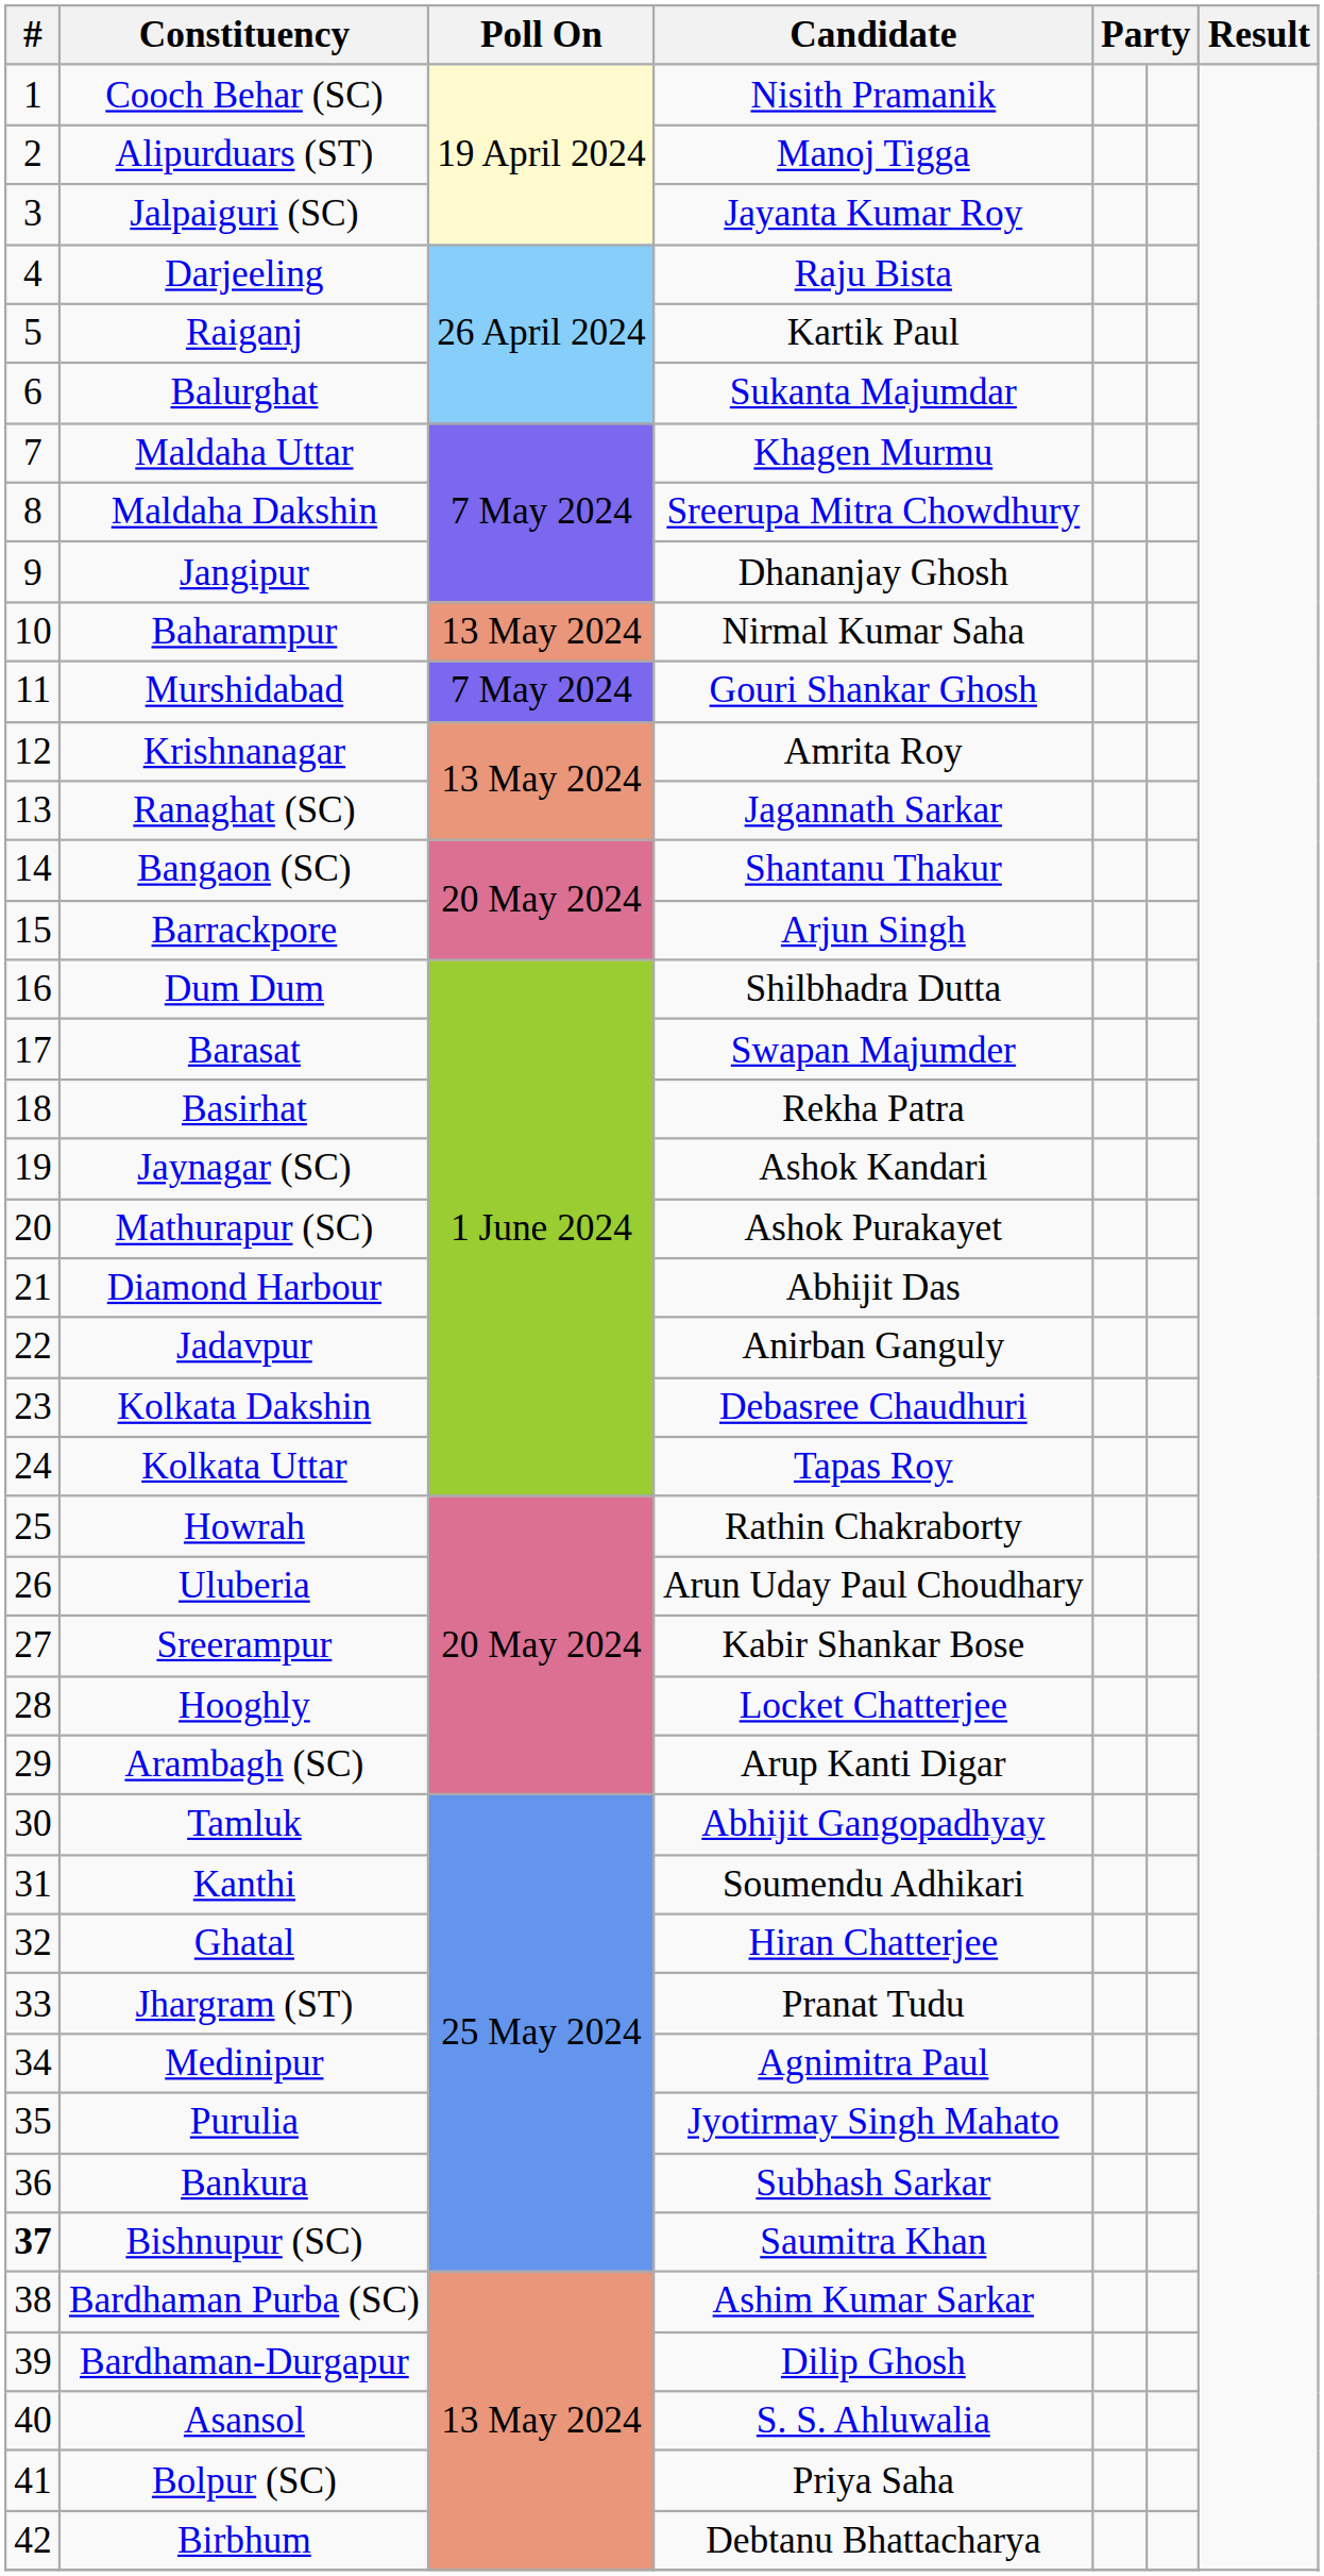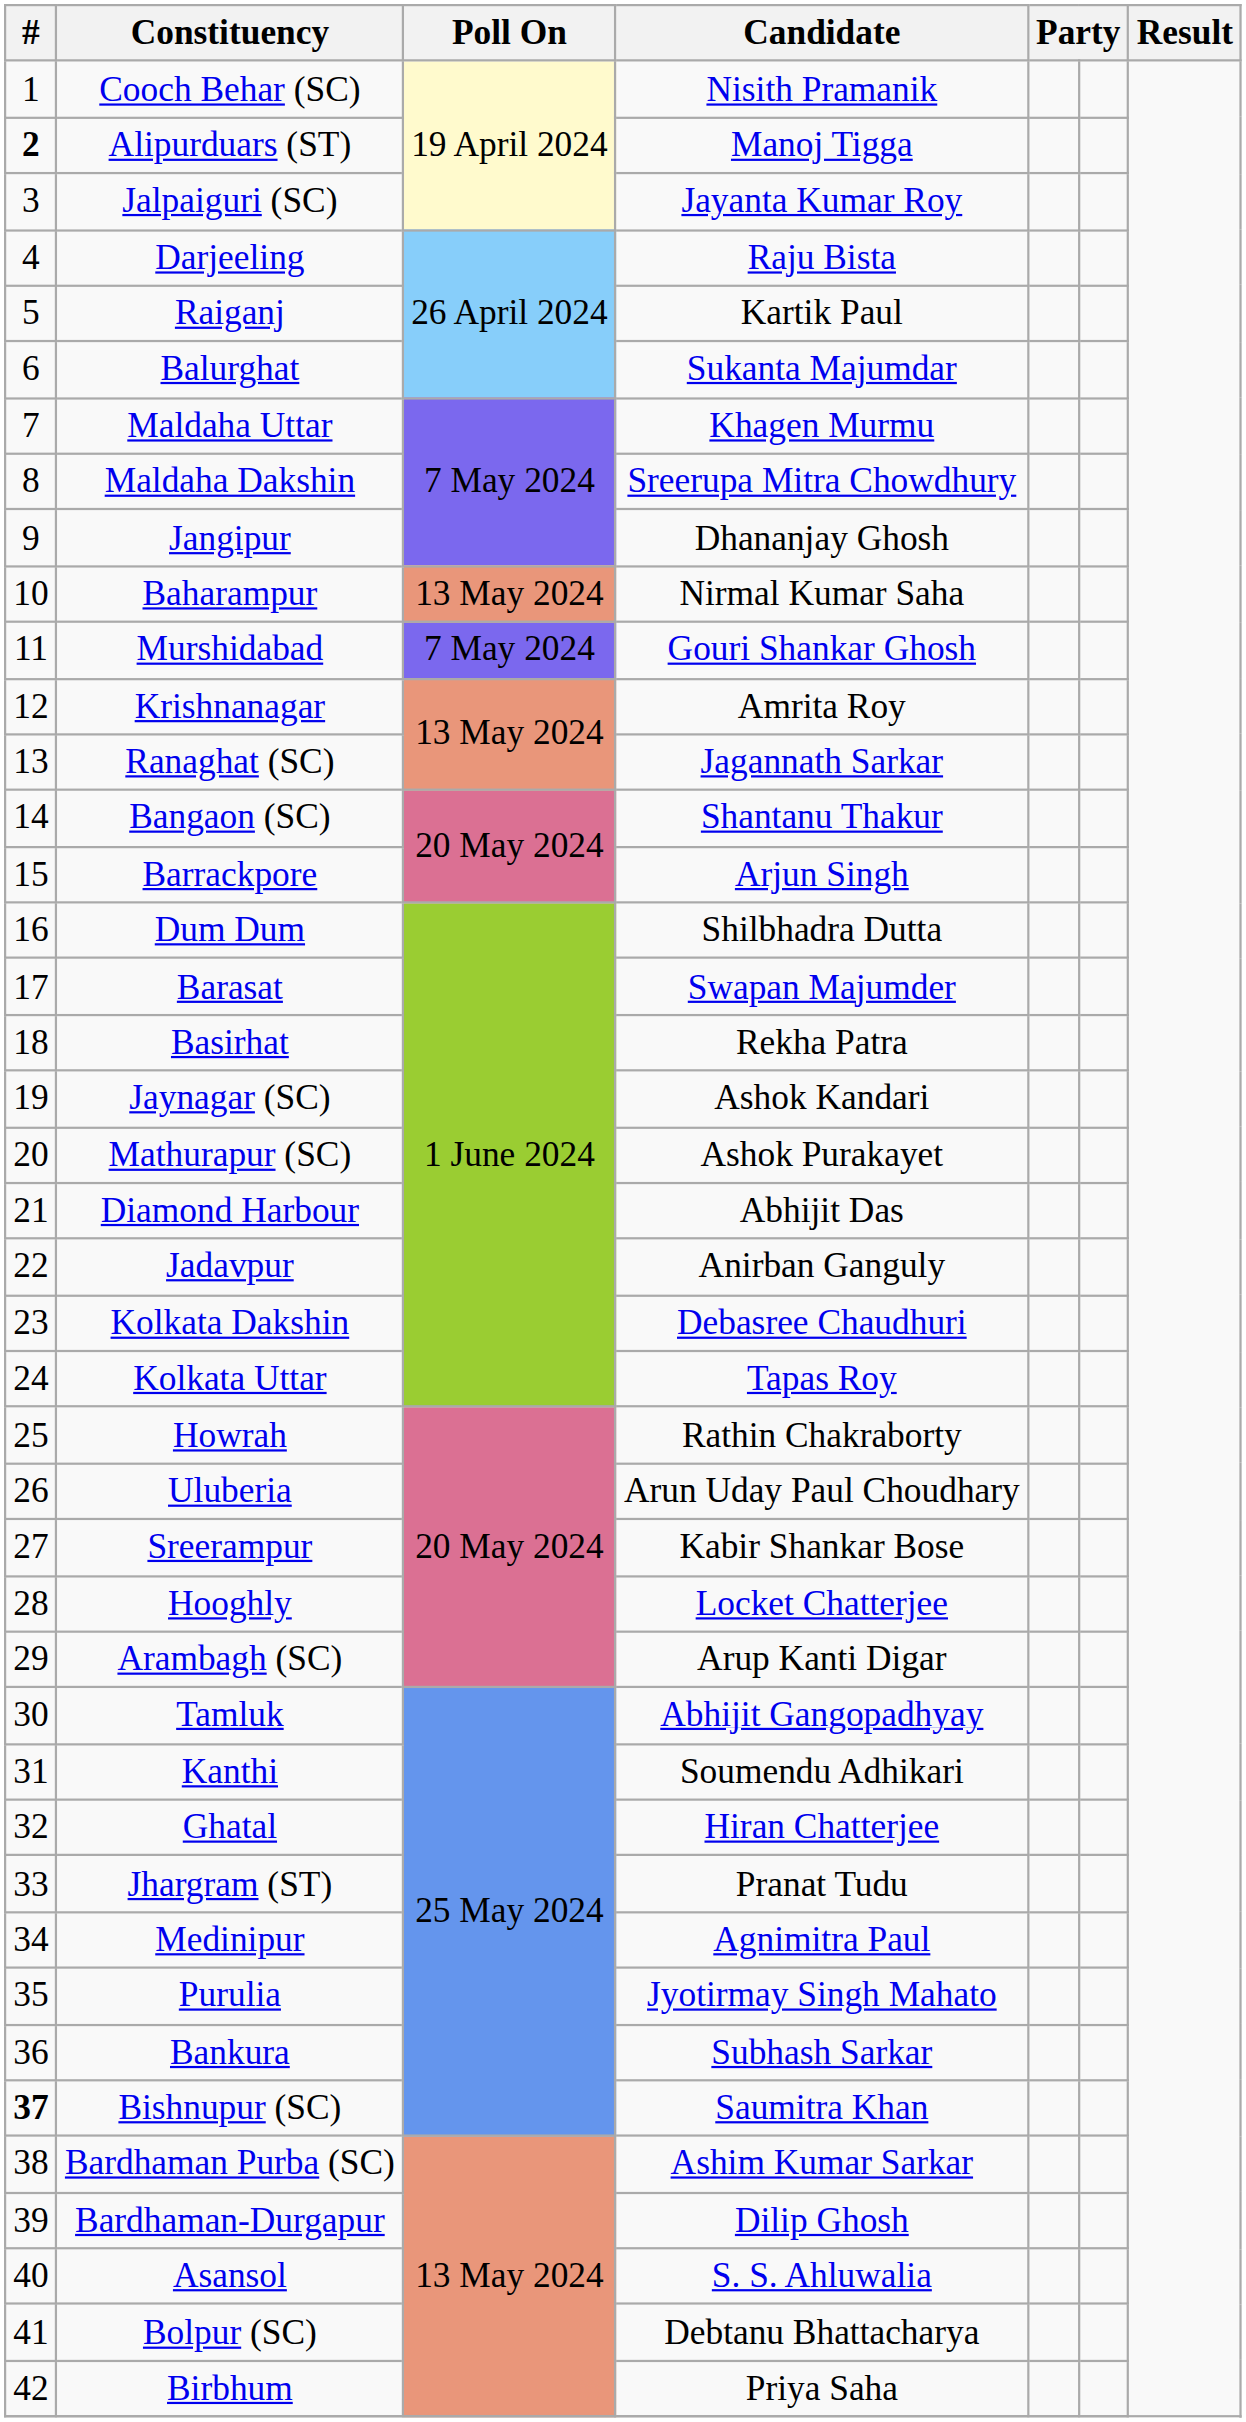 <table class="wikitable sortable" style="text-align:center;">
 <tr>
 <th>#</th>
 <th>Constituency</th>
 <th>Poll On</th>
 <th>Candidate</th>
 <th colspan="2">Party</th>
 <th>Result</th>
 </tr>
 <tr>
 <td>1</td>
 <td><a href='#'>Cooch Behar</a> (SC)</td>
 <td rowspan="3" bgcolor=#FFFACD>19 April 2024</td>
 <td><a href='#'>Nisith Pramanik</a></td>
 <td></td>
 <td></td>
 </tr>
 <tr>
-<td>2</td>
+<td><strong>2</strong></td>
 <td><a href='#'>Alipurduars</a> (ST)</td>
 <td><a href='#'>Manoj Tigga</a></td>
 <td></td>
 <td></td>
 </tr>
 <tr>
 <td>3</td>
 <td><a href='#'>Jalpaiguri</a> (SC)</td>
 <td><a href='#'>Jayanta Kumar Roy</a></td>
 <td></td>
 <td></td>
 </tr>
 <tr>
 <td>4</td>
 <td><a href='#'>Darjeeling</a></td>
 <td rowspan="3" bgcolor=#87CEFA>26 April 2024</td>
 <td><a href='#'>Raju Bista</a></td>
 <td></td>
 <td></td>
 </tr>
 <tr>
 <td>5</td>
 <td><a href='#'>Raiganj</a></td>
 <td>Kartik Paul</td>
 <td></td>
 <td></td>
 </tr>
 <tr>
 <td>6</td>
 <td><a href='#'>Balurghat</a></td>
 <td><a href='#'>Sukanta Majumdar</a></td>
 <td></td>
 <td></td>
 </tr>
 <tr>
 <td>7</td>
 <td><a href='#'>Maldaha Uttar</a></td>
 <td rowspan="3" bgcolor=#7B68EE>7 May 2024</td>
 <td><a href='#'>Khagen Murmu</a></td>
 <td></td>
 <td></td>
 </tr>
 <tr>
 <td>8</td>
 <td><a href='#'>Maldaha Dakshin</a></td>
 <td><a href='#'>Sreerupa Mitra Chowdhury</a></td>
 <td></td>
 <td></td>
 </tr>
 <tr>
 <td>9</td>
 <td><a href='#'>Jangipur</a></td>
 <td>Dhananjay Ghosh</td>
 <td></td>
 <td></td>
 </tr>
 <tr>
 <td>10</td>
 <td><a href='#'>Baharampur</a></td>
 <td bgcolor=#E9967A>13 May 2024</td>
 <td>Nirmal Kumar Saha</td>
 <td></td>
 <td></td>
 </tr>
 <tr>
 <td>11</td>
 <td><a href='#'>Murshidabad</a></td>
 <td bgcolor=#7B68EE>7 May 2024</td>
 <td><a href='#'>Gouri Shankar Ghosh</a></td>
 <td></td>
 <td></td>
 </tr>
 <tr>
 <td>12</td>
 <td><a href='#'>Krishnanagar</a></td>
 <td rowspan="2" bgcolor=#E9967A>13 May 2024</td>
 <td>Amrita Roy</td>
 <td></td>
 <td></td>
 </tr>
 <tr>
 <td>13</td>
 <td><a href='#'>Ranaghat</a> (SC)</td>
 <td><a href='#'>Jagannath Sarkar</a></td>
 <td></td>
 <td></td>
 </tr>
 <tr>
 <td>14</td>
 <td><a href='#'>Bangaon</a> (SC)</td>
 <td rowspan="2" bgcolor=#DB7093>20 May 2024</td>
 <td><a href='#'>Shantanu Thakur</a></td>
 <td></td>
 <td></td>
 </tr>
 <tr>
 <td>15</td>
 <td><a href='#'>Barrackpore</a></td>
 <td><a href='#'>Arjun Singh</a></td>
 <td></td>
 <td></td>
 </tr>
 <tr>
 <td>16</td>
 <td><a href='#'>Dum Dum</a></td>
 <td rowspan="9" bgcolor=#9ACD32>1 June 2024</td>
 <td>Shilbhadra Dutta</td>
 <td></td>
 <td></td>
 </tr>
 <tr>
 <td>17</td>
 <td><a href='#'>Barasat</a></td>
 <td><a href='#'>Swapan Majumder</a></td>
 <td></td>
 <td></td>
 </tr>
 <tr>
 <td>18</td>
 <td><a href='#'>Basirhat</a></td>
 <td>Rekha Patra</td>
 <td></td>
 <td></td>
 </tr>
 <tr>
 <td>19</td>
 <td><a href='#'>Jaynagar</a> (SC)</td>
 <td>Ashok Kandari</td>
 <td></td>
 <td></td>
 </tr>
 <tr>
 <td>20</td>
 <td><a href='#'>Mathurapur</a> (SC)</td>
 <td>Ashok Purakayet</td>
 <td></td>
 <td></td>
 </tr>
 <tr>
 <td>21</td>
 <td><a href='#'>Diamond Harbour</a></td>
 <td>Abhijit Das</td>
 <td></td>
 <td></td>
 </tr>
 <tr>
 <td>22</td>
 <td><a href='#'>Jadavpur</a></td>
 <td>Anirban Ganguly</td>
 <td></td>
 <td></td>
 </tr>
 <tr>
 <td>23</td>
 <td><a href='#'>Kolkata Dakshin</a></td>
 <td><a href='#'>Debasree Chaudhuri</a></td>
 <td></td>
 <td></td>
 </tr>
 <tr>
 <td>24</td>
 <td><a href='#'>Kolkata Uttar</a></td>
 <td><a href='#'>Tapas Roy</a></td>
 <td></td>
 <td></td>
 </tr>
 <tr>
 <td>25</td>
 <td><a href='#'>Howrah</a></td>
 <td rowspan="5" bgcolor=#DB7093>20 May 2024</td>
 <td>Rathin Chakraborty</td>
 <td></td>
 <td></td>
 </tr>
 <tr>
 <td>26</td>
 <td><a href='#'>Uluberia</a></td>
 <td>Arun Uday Paul Choudhary</td>
 <td></td>
 <td></td>
 </tr>
 <tr>
 <td>27</td>
 <td><a href='#'>Sreerampur</a></td>
 <td>Kabir Shankar Bose</td>
 <td></td>
 <td></td>
 </tr>
 <tr>
 <td>28</td>
 <td><a href='#'>Hooghly</a></td>
 <td><a href='#'>Locket Chatterjee</a></td>
 <td></td>
 <td></td>
 </tr>
 <tr>
 <td>29</td>
 <td><a href='#'>Arambagh</a> (SC)</td>
 <td>Arup Kanti Digar</td>
 <td></td>
 <td></td>
 </tr>
 <tr>
 <td>30</td>
 <td><a href='#'>Tamluk</a></td>
 <td rowspan="8" bgcolor=#6495ED>25 May 2024</td>
 <td><a href='#'>Abhijit Gangopadhyay</a></td>
 <td></td>
 <td></td>
 </tr>
 <tr>
 <td>31</td>
 <td><a href='#'>Kanthi</a></td>
 <td>Soumendu Adhikari</td>
 <td></td>
 <td></td>
 </tr>
 <tr>
 <td>32</td>
 <td><a href='#'>Ghatal</a></td>
 <td><a href='#'>Hiran Chatterjee</a></td>
 <td></td>
 <td></td>
 </tr>
 <tr>
 <td>33</td>
 <td><a href='#'>Jhargram</a> (ST)</td>
 <td>Pranat Tudu</td>
 <td></td>
 <td></td>
 </tr>
 <tr>
 <td>34</td>
 <td><a href='#'>Medinipur</a></td>
 <td><a href='#'>Agnimitra Paul</a></td>
 <td></td>
 <td></td>
 </tr>
 <tr>
 <td>35</td>
 <td><a href='#'>Purulia</a></td>
 <td><a href='#'>Jyotirmay Singh Mahato</a></td>
 <td></td>
 <td></td>
 </tr>
 <tr>
 <td>36</td>
 <td><a href='#'>Bankura</a></td>
 <td><a href='#'>Subhash Sarkar</a></td>
 <td></td>
 <td></td>
 </tr>
 <tr>
 <td><strong>37</strong></td>
 <td><a href='#'>Bishnupur</a> (SC)</td>
 <td><a href='#'>Saumitra Khan</a></td>
 <td></td>
 <td></td>
 </tr>
 <tr>
 <td>38</td>
 <td><a href='#'>Bardhaman Purba</a> (SC)</td>
 <td rowspan="5" bgcolor=#E9967A>13 May 2024</td>
 <td><a href='#'>Ashim Kumar Sarkar</a></td>
 <td></td>
 <td></td>
 </tr>
 <tr>
 <td>39</td>
 <td><a href='#'>Bardhaman-Durgapur</a></td>
 <td><a href='#'>Dilip Ghosh</a></td>
 <td></td>
 <td></td>
 </tr>
 <tr>
 <td>40</td>
 <td><a href='#'>Asansol</a></td>
 <td><a href='#'>S. S. Ahluwalia</a></td>
 <td></td>
 <td></td>
 </tr>
 <tr>
 <td>41</td>
 <td><a href='#'>Bolpur</a> (SC)</td>
-<td>Priya Saha</td>
+<td>Debtanu Bhattacharya</td>
 <td></td>
 <td></td>
 </tr>
 <tr>
 <td>42</td>
 <td><a href='#'>Birbhum</a></td>
-<td>Debtanu Bhattacharya</td>
+<td>Priya Saha</td>
 <td></td>
 <td></td>
 </tr>
 <tr>
 </tr>
 </table>
